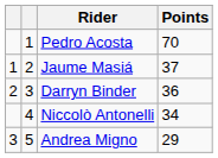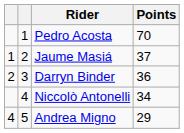 <table class="wikitable" style="font-size: 85%;">
 <tr>
 <th></th>
 <th></th>
 <th>Rider</th>
 <th>Points</th>
 </tr>
 <tr>
 <td></td>
 <td align=center>1</td>
 <td> <a href='#'>Pedro Acosta</a></td>
 <td align=left>70</td>
 </tr>
 <tr>
 <td> 1</td>
 <td align=center>2</td>
 <td> <a href='#'>Jaume Masiá</a></td>
 <td align=left>37</td>
 </tr>
 <tr>
 <td> 2</td>
 <td align=center>3</td>
 <td> <a href='#'>Darryn Binder</a></td>
 <td align=left>36</td>
 </tr>
 <tr>
 <td></td>
 <td align=center>4</td>
 <td> <a href='#'>Niccolò Antonelli</a></td>
 <td align=left>34</td>
 </tr>
 <tr>
-<td> 3</td>
+<td> 4</td>
 <td align=center>5</td>
 <td> <a href='#'>Andrea Migno</a></td>
 <td align=left>29</td>
 </tr>
 </table>
